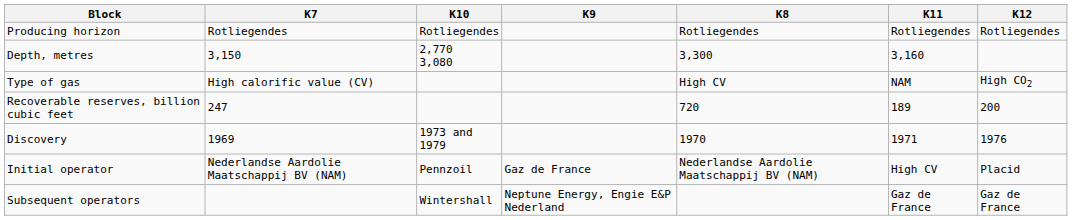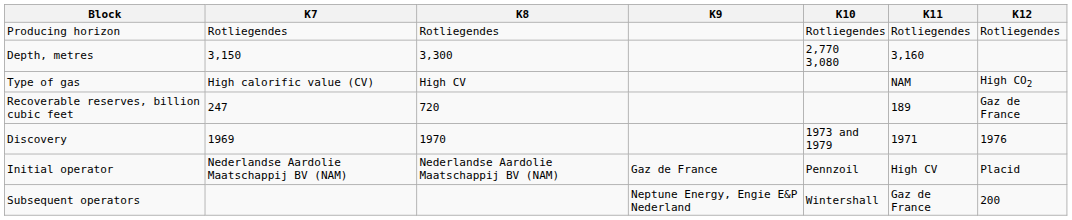 <table class="wikitable">
 <tr>
 <th>Block</th>
 <th>K7</th>
+<th>K8</th>
+<th>K9</th>
 <th>K10</th>
-<th>K9</th>
-<th>K8</th>
 <th>K11</th>
 <th>K12</th>
 </tr>
 <tr>
 <td>Producing horizon</td>
 <td>Rotliegendes</td>
 <td>Rotliegendes</td>
 <td></td>
 <td>Rotliegendes</td>
 <td>Rotliegendes</td>
 <td>Rotliegendes</td>
 </tr>
 <tr>
 <td>Depth, metres</td>
 <td>3,150</td>
+<td>3,300</td>
+<td></td>
 <td>2,770<br>3,080</td>
-<td></td>
-<td>3,300</td>
 <td>3,160</td>
 <td></td>
 </tr>
 <tr>
 <td>Type of gas</td>
 <td>High calorific value (CV)</td>
+<td>High CV</td>
 <td></td>
 <td></td>
-<td>High CV</td>
 <td>NAM</td>
 <td>High CO<sub>2</sub></td>
 </tr>
 <tr>
 <td>Recoverable reserves, billion  cubic feet</td>
 <td>247</td>
+<td>720</td>
 <td></td>
 <td></td>
-<td>720</td>
 <td>189</td>
-<td>200</td>
+<td>Gaz de France</td>
 </tr>
 <tr>
 <td>Discovery</td>
 <td>1969</td>
+<td>1970</td>
+<td></td>
 <td>1973 and<br>1979</td>
-<td></td>
-<td>1970</td>
 <td>1971</td>
 <td>1976</td>
 </tr>
 <tr>
 <td>Initial operator</td>
 <td>Nederlandse Aardolie Maatschappij  BV (NAM)</td>
+<td>Nederlandse Aardolie Maatschappij  BV (NAM)</td>
+<td>Gaz de France</td>
 <td>Pennzoil</td>
-<td>Gaz de France</td>
-<td>Nederlandse Aardolie Maatschappij  BV (NAM)</td>
 <td>High CV</td>
 <td>Placid</td>
 </tr>
 <tr>
 <td>Subsequent operators</td>
 <td></td>
+<td></td>
+<td>Neptune Energy, Engie E&P  Nederland</td>
 <td>Wintershall</td>
-<td>Neptune Energy, Engie E&P  Nederland</td>
-<td></td>
 <td>Gaz de France</td>
-<td>Gaz de France</td>
+<td>200</td>
 </tr>
 </table>
